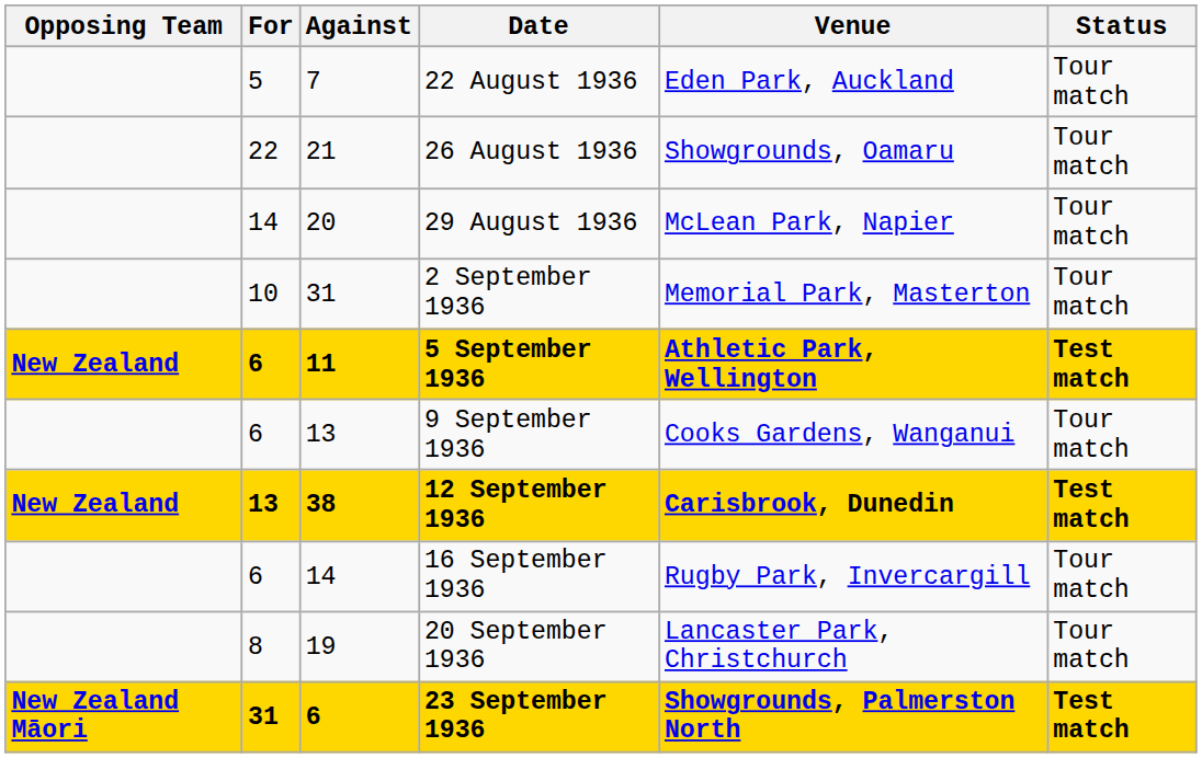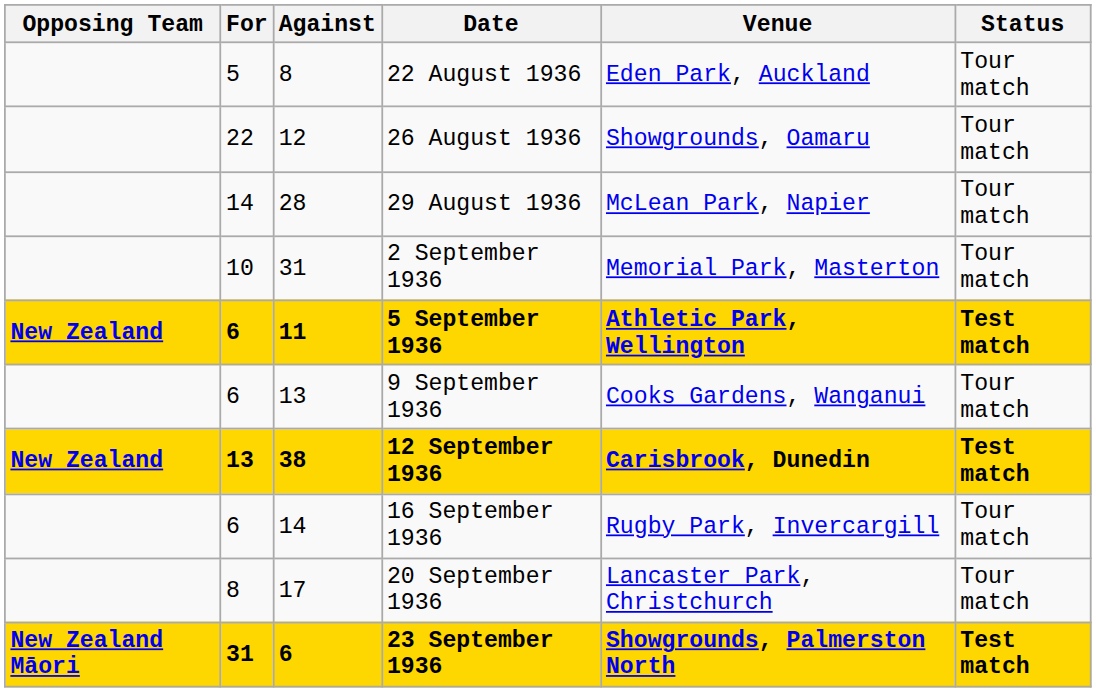 <table class=wikitable>
 <tr>
 <th>Opposing Team</th>
 <th>For</th>
 <th>Against</th>
 <th>Date</th>
 <th>Venue</th>
 <th>Status</th>
 </tr>
 <tr>
 <td></td>
 <td>5</td>
-<td>7</td>
+<td>8</td>
 <td>22 August 1936</td>
 <td><a href='#'>Eden Park</a>, <a href='#'>Auckland</a></td>
 <td>Tour match</td>
 </tr>
 <tr>
 <td></td>
 <td>22</td>
-<td>21</td>
+<td>12</td>
 <td>26 August 1936</td>
 <td><a href='#'>Showgrounds</a>, <a href='#'>Oamaru</a></td>
 <td>Tour match</td>
 </tr>
 <tr>
 <td></td>
 <td>14</td>
-<td>20</td>
+<td>28</td>
 <td>29 August 1936</td>
 <td><a href='#'>McLean Park</a>, <a href='#'>Napier</a></td>
 <td>Tour match</td>
 </tr>
 <tr>
 <td></td>
 <td>10</td>
 <td>31</td>
 <td>2 September 1936</td>
 <td><a href='#'>Memorial Park</a>, <a href='#'>Masterton</a></td>
 <td>Tour match</td>
 </tr>
 <tr bgcolor="gold">
 <td> <strong><a href='#'>New Zealand</a></strong></td>
 <td><strong>6</strong></td>
 <td><strong>11</strong></td>
 <td><strong>5 September 1936</strong></td>
 <td><strong><a href='#'>Athletic Park</a>, <a href='#'>Wellington</a></strong></td>
 <td><strong>Test match</strong></td>
 </tr>
 <tr>
 <td></td>
 <td>6</td>
 <td>13</td>
 <td>9 September 1936</td>
 <td><a href='#'>Cooks Gardens</a>, <a href='#'>Wanganui</a></td>
 <td>Tour match</td>
 </tr>
 <tr bgcolor="gold">
 <td> <strong><a href='#'>New Zealand</a></strong></td>
 <td><strong>13</strong></td>
 <td><strong>38</strong></td>
 <td><strong>12 September 1936</strong></td>
 <td><strong><a href='#'>Carisbrook</a>, Dunedin</strong></td>
 <td><strong>Test match</strong></td>
 </tr>
 <tr>
 <td></td>
 <td>6</td>
 <td>14</td>
 <td>16 September 1936</td>
 <td><a href='#'>Rugby Park</a>, <a href='#'>Invercargill</a></td>
 <td>Tour match</td>
 </tr>
 <tr>
 <td></td>
 <td>8</td>
-<td>19</td>
+<td>17</td>
 <td>20 September 1936</td>
 <td><a href='#'>Lancaster Park</a>, <a href='#'>Christchurch</a></td>
 <td>Tour match</td>
 </tr>
 <tr bgcolor="gold">
 <td> <strong><a href='#'>New Zealand Māori</a></strong></td>
 <td><strong>31</strong></td>
 <td><strong>6</strong></td>
 <td><strong>23 September 1936</strong></td>
 <td><strong><a href='#'>Showgrounds</a>, <a href='#'>Palmerston North</a></strong></td>
 <td><strong>Test match</strong></td>
 </tr>
 </table>
